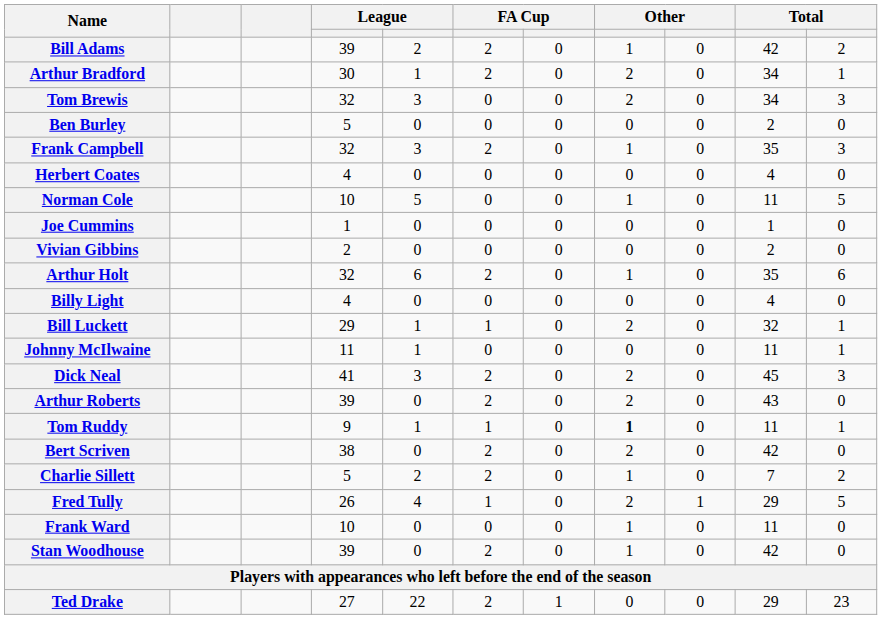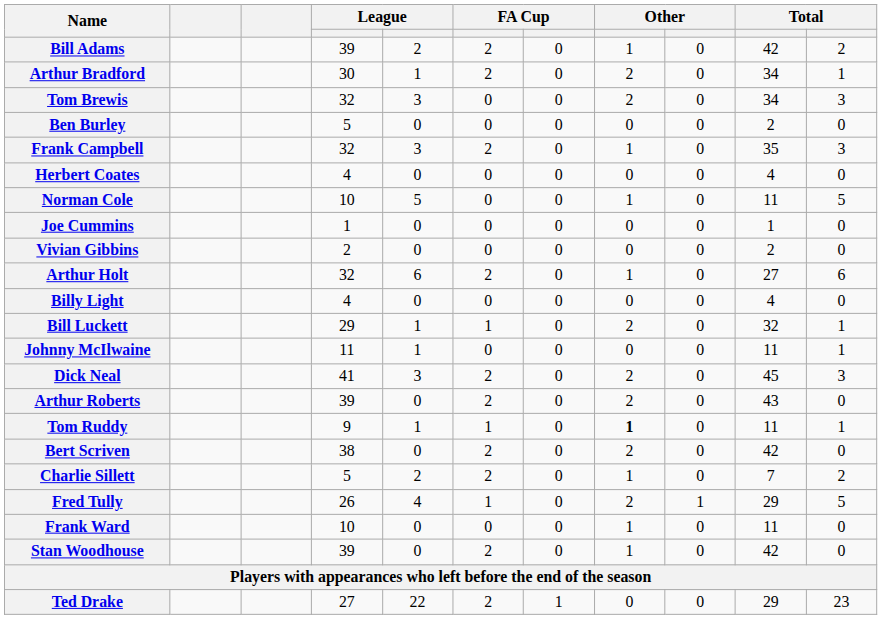 <table class="wikitable plainrowheaders" style="text-align:center;">
 <tr>
 <th scope="col" rowspan="2" style="width:10em;">Name</th>
 <th scope="col" rowspan="2" style="width:4em;"></th>
 <th scope="col" rowspan="2" style="width:4em;"></th>
 <th scope="col" colspan="2">League</th>
 <th scope="col" colspan="2">FA Cup</th>
 <th scope="col" colspan="2">Other</th>
 <th scope="col" colspan="2">Total</th>
 </tr>
 <tr>
 <th scope="col" style="width:4em;"></th>
 <th scope="col" style="width:4em;"></th>
 <th scope="col" style="width:4em;"></th>
 <th scope="col" style="width:4em;"></th>
 <th scope="col" style="width:4em;"></th>
 <th scope="col" style="width:4em;"></th>
 <th scope="col" style="width:4em;"></th>
 <th scope="col" style="width:4em;"></th>
 </tr>
 <tr>
 <th scope="row"><a href='#'>Bill Adams</a></th>
 <td></td>
 <td></td>
 <td>39</td>
 <td>2</td>
 <td>2</td>
 <td>0</td>
 <td>1</td>
 <td>0</td>
 <td>42</td>
 <td>2</td>
 </tr>
 <tr>
 <th scope="row"><a href='#'>Arthur Bradford</a></th>
 <td></td>
 <td></td>
 <td>30</td>
 <td>1</td>
 <td>2</td>
 <td>0</td>
 <td>2</td>
 <td>0</td>
 <td>34</td>
 <td>1</td>
 </tr>
 <tr>
 <th scope="row"><a href='#'>Tom Brewis</a></th>
 <td></td>
 <td></td>
 <td>32</td>
 <td>3</td>
 <td>0</td>
 <td>0</td>
 <td>2</td>
 <td>0</td>
 <td>34</td>
 <td>3</td>
 </tr>
 <tr>
 <th scope="row"><a href='#'>Ben Burley</a></th>
 <td></td>
 <td></td>
 <td>5</td>
 <td>0</td>
 <td>0</td>
 <td>0</td>
 <td>0</td>
 <td>0</td>
 <td>2</td>
 <td>0</td>
 </tr>
 <tr>
 <th scope="row"><a href='#'>Frank Campbell</a></th>
 <td></td>
 <td></td>
 <td>32</td>
 <td>3</td>
 <td>2</td>
 <td>0</td>
 <td>1</td>
 <td>0</td>
 <td>35</td>
 <td>3</td>
 </tr>
 <tr>
 <th scope="row"><a href='#'>Herbert Coates</a></th>
 <td></td>
 <td></td>
 <td>4</td>
 <td>0</td>
 <td>0</td>
 <td>0</td>
 <td>0</td>
 <td>0</td>
 <td>4</td>
 <td>0</td>
 </tr>
 <tr>
 <th scope="row"><a href='#'>Norman Cole</a></th>
 <td></td>
 <td></td>
 <td>10</td>
 <td>5</td>
 <td>0</td>
 <td>0</td>
 <td>1</td>
 <td>0</td>
 <td>11</td>
 <td>5</td>
 </tr>
 <tr>
 <th scope="row"><a href='#'>Joe Cummins</a></th>
 <td></td>
 <td></td>
 <td>1</td>
 <td>0</td>
 <td>0</td>
 <td>0</td>
 <td>0</td>
 <td>0</td>
 <td>1</td>
 <td>0</td>
 </tr>
 <tr>
 <th scope="row"><a href='#'>Vivian Gibbins</a></th>
 <td></td>
 <td></td>
 <td>2</td>
 <td>0</td>
 <td>0</td>
 <td>0</td>
 <td>0</td>
 <td>0</td>
 <td>2</td>
 <td>0</td>
 </tr>
 <tr>
 <th scope="row"><a href='#'>Arthur Holt</a></th>
 <td></td>
 <td></td>
 <td>32</td>
 <td>6</td>
 <td>2</td>
 <td>0</td>
 <td>1</td>
 <td>0</td>
-<td>35</td>
+<td>27</td>
 <td>6</td>
 </tr>
 <tr>
 <th scope="row"><a href='#'>Billy Light</a></th>
 <td></td>
 <td></td>
 <td>4</td>
 <td>0</td>
 <td>0</td>
 <td>0</td>
 <td>0</td>
 <td>0</td>
 <td>4</td>
 <td>0</td>
 </tr>
 <tr>
 <th scope="row"><a href='#'>Bill Luckett</a></th>
 <td></td>
 <td></td>
 <td>29</td>
 <td>1</td>
 <td>1</td>
 <td>0</td>
 <td>2</td>
 <td>0</td>
 <td>32</td>
 <td>1</td>
 </tr>
 <tr>
 <th scope="row"><a href='#'>Johnny McIlwaine</a></th>
 <td></td>
 <td></td>
 <td>11</td>
 <td>1</td>
 <td>0</td>
 <td>0</td>
 <td>0</td>
 <td>0</td>
 <td>11</td>
 <td>1</td>
 </tr>
 <tr>
 <th scope="row"><a href='#'>Dick Neal</a></th>
 <td></td>
 <td></td>
 <td>41</td>
 <td>3</td>
 <td>2</td>
 <td>0</td>
 <td>2</td>
 <td>0</td>
 <td>45</td>
 <td>3</td>
 </tr>
 <tr>
 <th scope="row"><a href='#'>Arthur Roberts</a></th>
 <td></td>
 <td></td>
 <td>39</td>
 <td>0</td>
 <td>2</td>
 <td>0</td>
 <td>2</td>
 <td>0</td>
 <td>43</td>
 <td>0</td>
 </tr>
 <tr>
 <th scope="row"><a href='#'>Tom Ruddy</a></th>
 <td></td>
 <td></td>
 <td>9</td>
 <td>1</td>
 <td>1</td>
 <td>0</td>
 <td><strong>1</strong></td>
 <td>0</td>
 <td>11</td>
 <td>1</td>
 </tr>
 <tr>
 <th scope="row"><a href='#'>Bert Scriven</a></th>
 <td></td>
 <td></td>
 <td>38</td>
 <td>0</td>
 <td>2</td>
 <td>0</td>
 <td>2</td>
 <td>0</td>
 <td>42</td>
 <td>0</td>
 </tr>
 <tr>
 <th scope="row"><a href='#'>Charlie Sillett</a></th>
 <td></td>
 <td></td>
 <td>5</td>
 <td>2</td>
 <td>2</td>
 <td>0</td>
 <td>1</td>
 <td>0</td>
 <td>7</td>
 <td>2</td>
 </tr>
 <tr>
 <th scope="row"><a href='#'>Fred Tully</a></th>
 <td></td>
 <td></td>
 <td>26</td>
 <td>4</td>
 <td>1</td>
 <td>0</td>
 <td>2</td>
 <td>1</td>
 <td>29</td>
 <td>5</td>
 </tr>
 <tr>
 <th scope="row"><a href='#'>Frank Ward</a></th>
 <td></td>
 <td></td>
 <td>10</td>
 <td>0</td>
 <td>0</td>
 <td>0</td>
 <td>1</td>
 <td>0</td>
 <td>11</td>
 <td>0</td>
 </tr>
 <tr>
 <th scope="row"><a href='#'>Stan Woodhouse</a></th>
 <td></td>
 <td></td>
 <td>39</td>
 <td>0</td>
 <td>2</td>
 <td>0</td>
 <td>1</td>
 <td>0</td>
 <td>42</td>
 <td>0</td>
 </tr>
 <tr>
 <th scope="col" colspan="11">Players with appearances who left before the end of the season</th>
 </tr>
 <tr>
 <th scope="row"><a href='#'>Ted Drake</a></th>
 <td></td>
 <td></td>
 <td>27</td>
 <td>22</td>
 <td>2</td>
 <td>1</td>
 <td>0</td>
 <td>0</td>
 <td>29</td>
 <td>23</td>
 </tr>
 </table>
